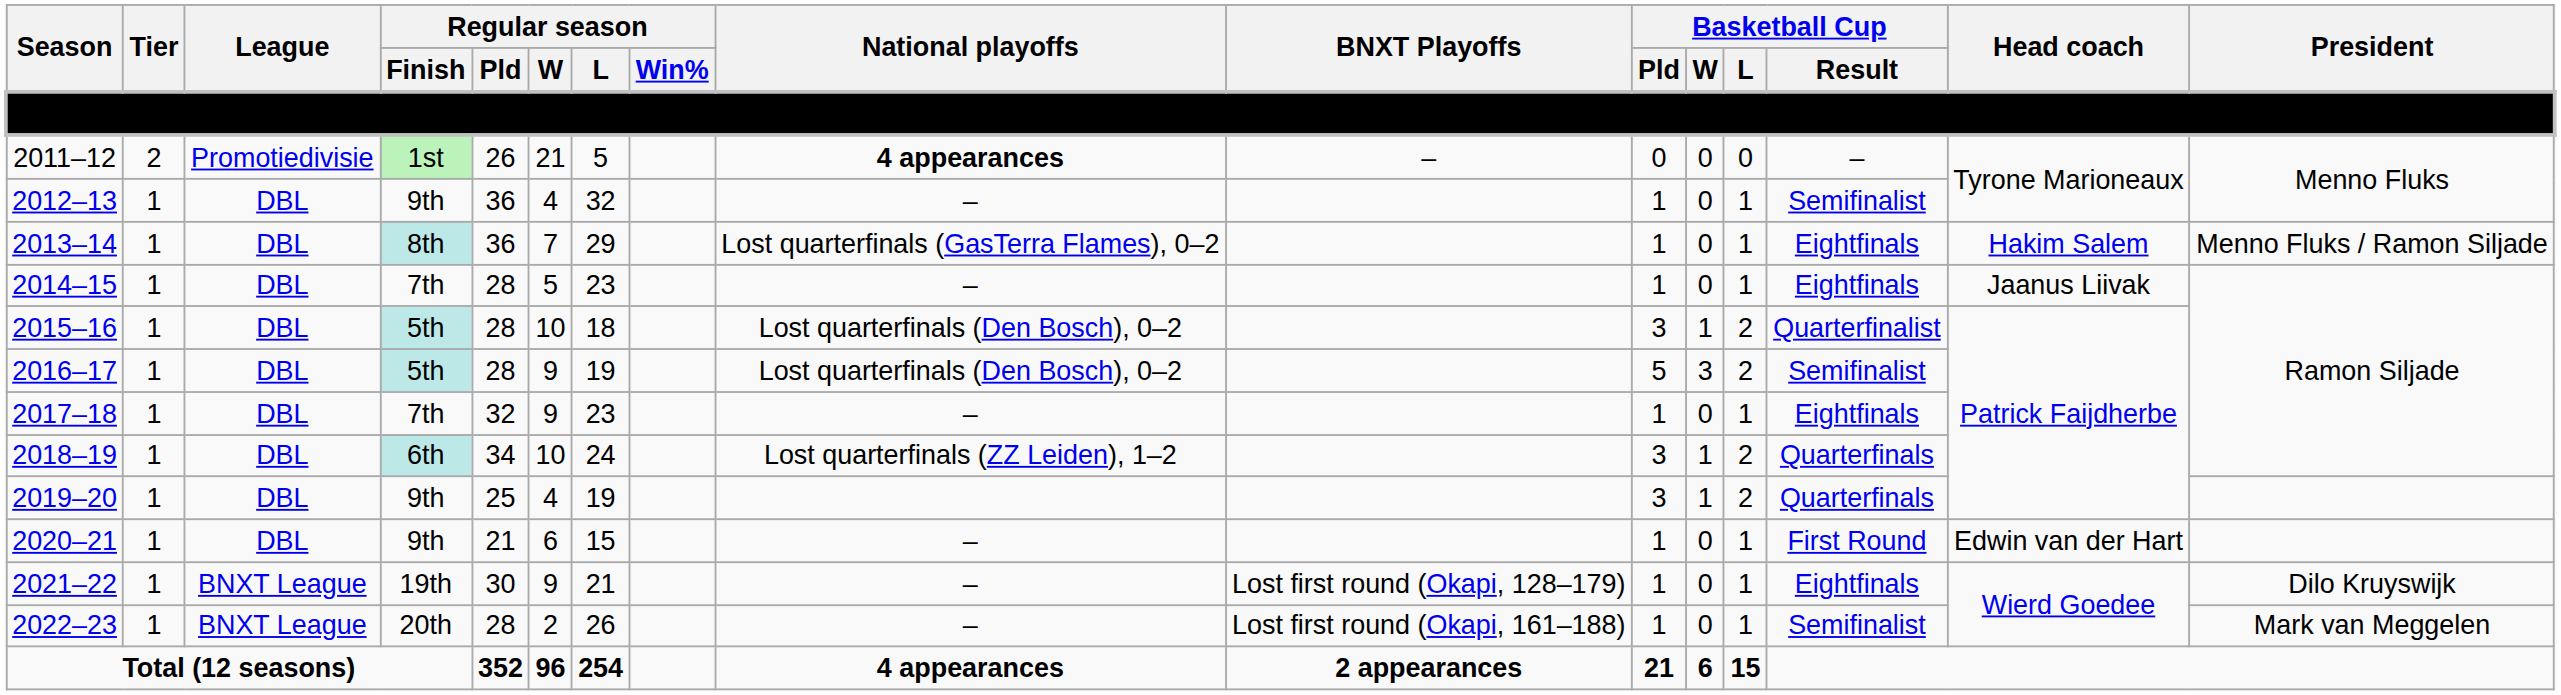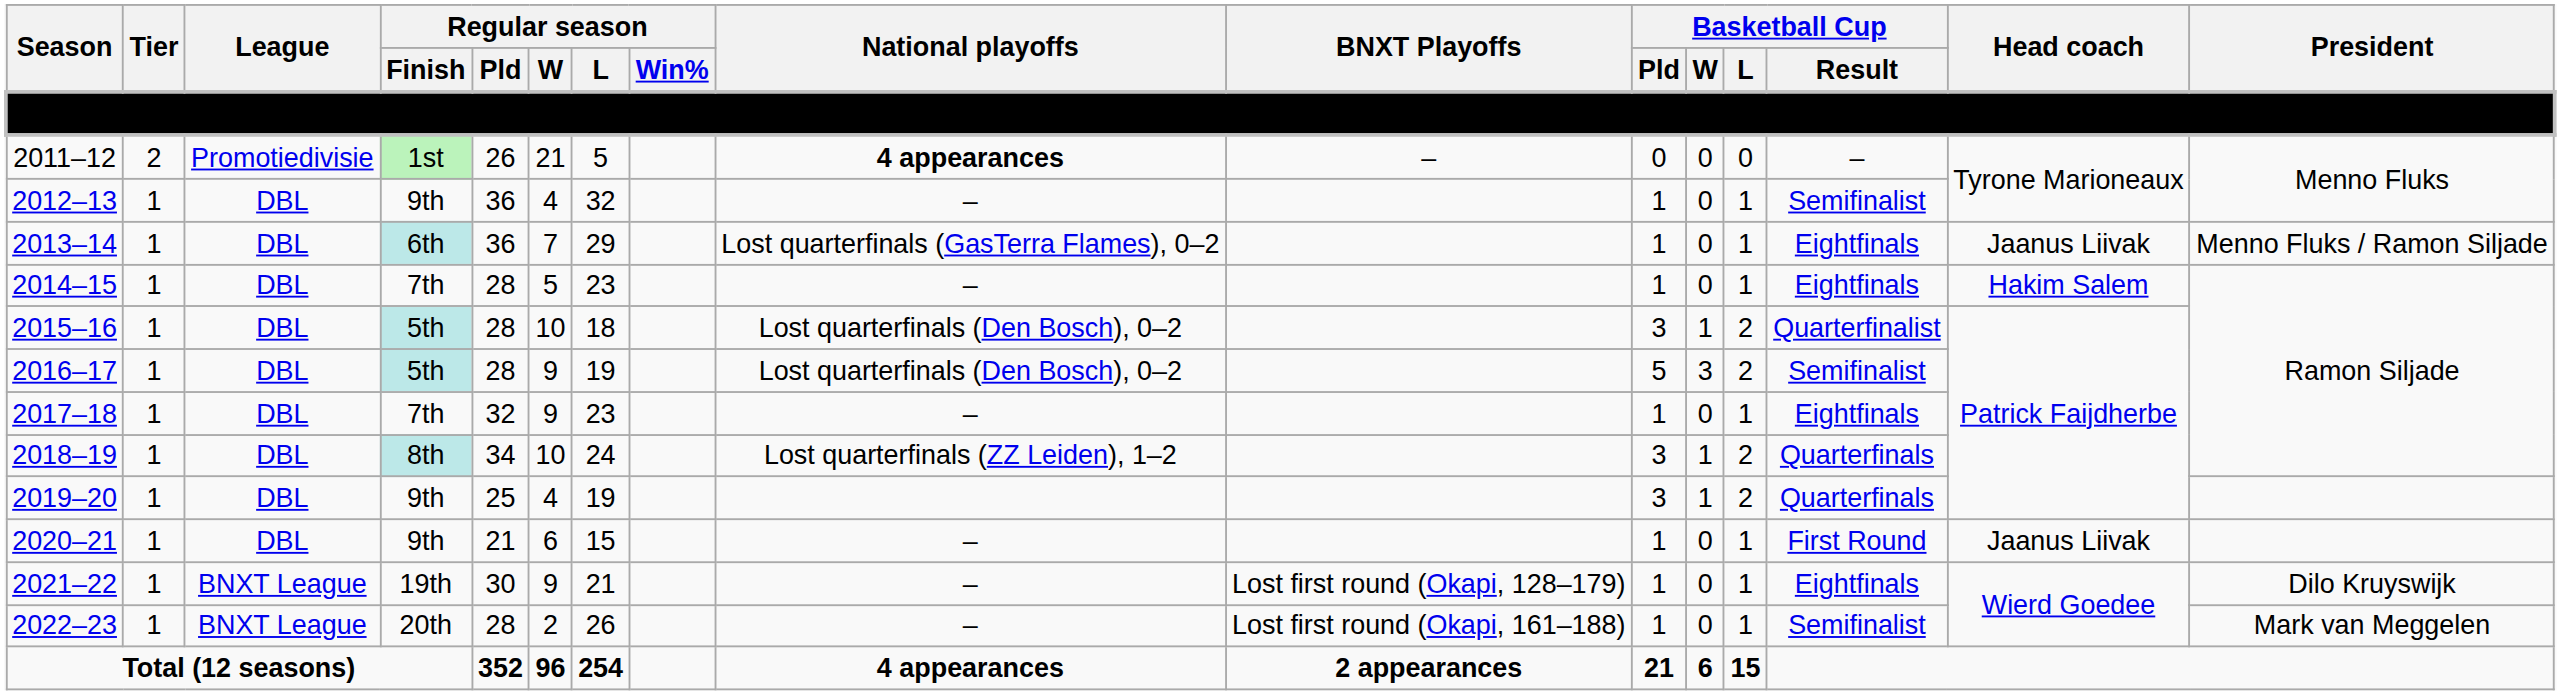 <table class="wikitable plainrowheaders" style="text-align:center; font-size:90%" summary="Season (sortable), Team, Conference, Conference finish (sortable), Division, Division finish (sortable), Wins (sortable), Losses (sortable), Win% (sortable), GB (sortable), Playoffs, Awards and Head coach">
 <tr>
 <th rowspan="2" scope="col">Season</th>
 <th rowspan="2" scope="col">Tier</th>
 <th rowspan="2" scope="col">League</th>
 <th colspan="5" scope="col">Regular season</th>
 <th rowspan="2" scope="col">National playoffs</th>
 <th rowspan="2">BNXT Playoffs</th>
 <th colspan="4"><a href='#'>Basketball Cup</a></th>
 <th rowspan="2" scope="col">Head coach</th>
 <th rowspan="2">President</th>
 </tr>
 <tr>
 <th scope="col">Finish</th>
 <th scope="col">Pld</th>
 <th scope="col">W</th>
 <th scope="col">L</th>
 <th scope="col"><a href='#'>Win%</a></th>
 <th>Pld</th>
 <th>W</th>
 <th>L</th>
 <th>Result</th>
 </tr>
 <tr class="sortbottom">
 <td colspan="16" class="unsortable" align="center" style="border:2px solid silver; background-color:black"><span><strong>Apollo Amsterdam</strong></span></td>
 </tr>
 <tr>
 <td>2011–12</td>
 <td>2</td>
 <td><a href='#'>Promotiedivisie</a></td>
 <td style="background:#BBF3BB">1st</td>
 <td>26</td>
 <td>21</td>
 <td>5</td>
 <td></td>
 <td><strong>4 appearances</strong></td>
 <td>–</td>
 <td>0</td>
 <td>0</td>
 <td>0</td>
 <td>–</td>
 <td rowspan="2">Tyrone Marioneaux</td>
 <td rowspan="2">Menno Fluks</td>
 </tr>
 <tr>
 <td><a href='#'>2012–13</a></td>
 <td>1</td>
 <td><a href='#'>DBL</a></td>
 <td>9th</td>
 <td>36</td>
 <td>4</td>
 <td>32</td>
 <td></td>
 <td>–</td>
 <td></td>
 <td>1</td>
 <td>0</td>
 <td>1</td>
 <td><a href='#'>Semifinalist</a></td>
 </tr>
 <tr>
 <td><a href='#'>2013–14</a></td>
 <td>1</td>
 <td><a href='#'>DBL</a></td>
-<td bgcolor="#bce8e8">8th</td>
+<td bgcolor="#bce8e8">6th</td>
 <td>36</td>
 <td>7</td>
 <td>29</td>
 <td></td>
 <td>Lost quarterfinals (<a href='#'>GasTerra Flames</a>), 0–2</td>
 <td></td>
 <td>1</td>
 <td>0</td>
 <td>1</td>
 <td><a href='#'>Eightfinals</a></td>
-<td><a href='#'>Hakim Salem</a></td>
+<td>Jaanus Liivak</td>
 <td>Menno Fluks / Ramon Siljade</td>
 </tr>
 <tr>
 <td><a href='#'>2014–15</a></td>
 <td>1</td>
 <td><a href='#'>DBL</a></td>
 <td>7th</td>
 <td>28</td>
 <td>5</td>
 <td>23</td>
 <td></td>
 <td>–</td>
 <td></td>
 <td>1</td>
 <td>0</td>
 <td>1</td>
 <td><a href='#'>Eightfinals</a></td>
-<td>Jaanus Liivak</td>
+<td><a href='#'>Hakim Salem</a></td>
 <td rowspan="5">Ramon Siljade</td>
 </tr>
 <tr>
 <td><a href='#'>2015–16</a></td>
 <td>1</td>
 <td><a href='#'>DBL</a></td>
 <td bgcolor="#bce8e8">5th</td>
 <td>28</td>
 <td>10</td>
 <td>18</td>
 <td></td>
 <td>Lost quarterfinals (<a href='#'>Den Bosch</a>), 0–2</td>
 <td></td>
 <td>3</td>
 <td>1</td>
 <td>2</td>
 <td><a href='#'>Quarterfinalist</a></td>
 <td rowspan="5"><a href='#'>Patrick Faijdherbe</a></td>
 </tr>
 <tr>
 <td><a href='#'>2016–17</a></td>
 <td>1</td>
 <td><a href='#'>DBL</a></td>
 <td bgcolor="#bce8e8">5th</td>
 <td>28</td>
 <td>9</td>
 <td>19</td>
 <td></td>
 <td>Lost quarterfinals (<a href='#'>Den Bosch</a>), 0–2</td>
 <td></td>
 <td>5</td>
 <td>3</td>
 <td>2</td>
 <td><a href='#'>Semifinalist</a></td>
 </tr>
 <tr>
 <td><a href='#'>2017–18</a></td>
 <td>1</td>
 <td><a href='#'>DBL</a></td>
 <td>7th</td>
 <td>32</td>
 <td>9</td>
 <td>23</td>
 <td></td>
 <td>–</td>
 <td></td>
 <td>1</td>
 <td>0</td>
 <td>1</td>
 <td><a href='#'>Eightfinals</a></td>
 </tr>
 <tr>
 <td><a href='#'>2018–19</a></td>
 <td>1</td>
 <td><a href='#'>DBL</a></td>
-<td bgcolor="#bce8e8">6th</td>
+<td bgcolor="#bce8e8">8th</td>
 <td>34</td>
 <td>10</td>
 <td>24</td>
 <td></td>
 <td>Lost quarterfinals (<a href='#'>ZZ Leiden</a>), 1–2</td>
 <td></td>
 <td>3</td>
 <td>1</td>
 <td>2</td>
 <td><a href='#'>Quarterfinals</a></td>
 </tr>
 <tr>
 <td><a href='#'>2019–20</a></td>
 <td>1</td>
 <td><a href='#'>DBL</a></td>
 <td>9th</td>
 <td>25</td>
 <td>4</td>
 <td>19</td>
 <td></td>
 <td></td>
 <td></td>
 <td>3</td>
 <td>1</td>
 <td>2</td>
 <td><a href='#'>Quarterfinals</a></td>
 </tr>
 <tr>
 <td><a href='#'>2020–21</a></td>
 <td>1</td>
 <td><a href='#'>DBL</a></td>
 <td>9th</td>
 <td>21</td>
 <td>6</td>
 <td>15</td>
 <td></td>
 <td>–</td>
 <td></td>
 <td>1</td>
 <td>0</td>
 <td>1</td>
 <td><a href='#'>First Round</a></td>
-<td>Edwin van der Hart</td>
+<td>Jaanus Liivak</td>
 <td></td>
 </tr>
 <tr>
 <td><a href='#'>2021–22</a></td>
 <td>1</td>
 <td><a href='#'>BNXT League</a></td>
 <td>19th</td>
 <td>30</td>
 <td>9</td>
 <td>21</td>
 <td></td>
 <td>–</td>
 <td>Lost first round (<a href='#'>Okapi</a>, 128–179)</td>
 <td>1</td>
 <td>0</td>
 <td>1</td>
 <td><a href='#'>Eightfinals</a></td>
 <td rowspan="2"><a href='#'>Wierd Goedee</a></td>
 <td>Dilo Kruyswijk</td>
 </tr>
 <tr>
 <td><a href='#'>2022–23</a></td>
 <td>1</td>
 <td><a href='#'>BNXT League</a></td>
 <td>20th</td>
 <td>28</td>
 <td>2</td>
 <td>26</td>
 <td></td>
 <td>–</td>
 <td>Lost first round (<a href='#'>Okapi</a>, 161–188)</td>
 <td>1</td>
 <td>0</td>
 <td>1</td>
 <td><a href='#'>Semifinalist</a></td>
 <td>Mark van Meggelen</td>
 </tr>
 <tr>
 <td colspan="4"><strong>Total (12 seasons)</strong></td>
 <td><strong>352</strong></td>
 <td><strong>96</strong></td>
 <td><strong>254</strong></td>
 <td><strong></strong></td>
 <td><strong>4 appearances</strong></td>
 <td><strong>2 appearances</strong></td>
 <td><strong>21</strong></td>
 <td><strong>6</strong></td>
 <td><strong>15</strong></td>
 <td colspan="3"></td>
 </tr>
 </table>
